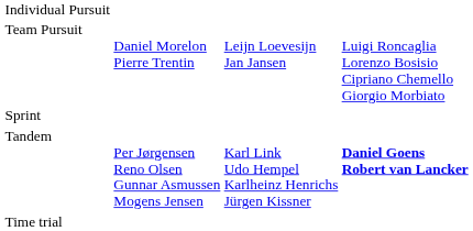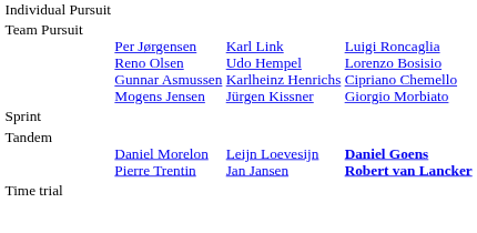 <table>
 <tr>
 <td>Individual Pursuit <br></td>
 <td></td>
 <td></td>
 <td></td>
 </tr>
 <tr valign="top">
 <td>Team Pursuit <br></td>
-<td><br><a href='#'>Daniel Morelon</a><br><a href='#'>Pierre Trentin</a></td>
-<td><br><a href='#'>Leijn Loevesijn</a><br><a href='#'>Jan Jansen</a></td>
+<td><br><a href='#'>Per Jørgensen</a><br><a href='#'>Reno Olsen</a><br><a href='#'>Gunnar Asmussen</a><br><a href='#'>Mogens Jensen</a></td>
+<td><br><a href='#'>Karl Link</a><br><a href='#'>Udo Hempel</a><br><a href='#'>Karlheinz Henrichs</a><br><a href='#'>Jürgen Kissner</a></td>
 <td><br><a href='#'>Luigi Roncaglia</a><br><a href='#'>Lorenzo Bosisio</a><br><a href='#'>Cipriano Chemello</a><br><a href='#'>Giorgio Morbiato</a></td>
 </tr>
 <tr>
 <td>Sprint<br></td>
 <td></td>
 <td></td>
 <td></td>
 </tr>
 <tr valign="top">
 <td>Tandem<br></td>
-<td><br><a href='#'>Per Jørgensen</a><br><a href='#'>Reno Olsen</a><br><a href='#'>Gunnar Asmussen</a><br><a href='#'>Mogens Jensen</a></td>
-<td><br><a href='#'>Karl Link</a><br><a href='#'>Udo Hempel</a><br><a href='#'>Karlheinz Henrichs</a><br><a href='#'>Jürgen Kissner</a></td>
+<td><br><a href='#'>Daniel Morelon</a><br><a href='#'>Pierre Trentin</a></td>
+<td><br><a href='#'>Leijn Loevesijn</a><br><a href='#'>Jan Jansen</a></td>
 <td><strong><br><a href='#'>Daniel Goens</a><br><a href='#'>Robert van Lancker</a></strong></td>
 </tr>
 <tr>
 <td>Time trial<br></td>
 <td></td>
 <td></td>
 <td></td>
 </tr>
 </table>
